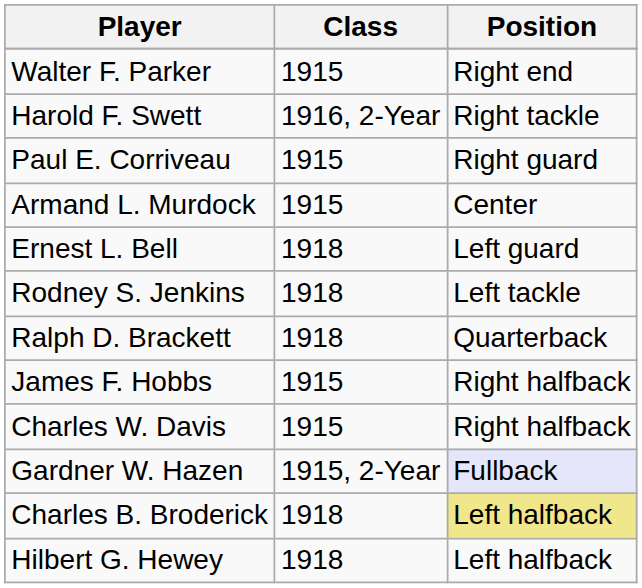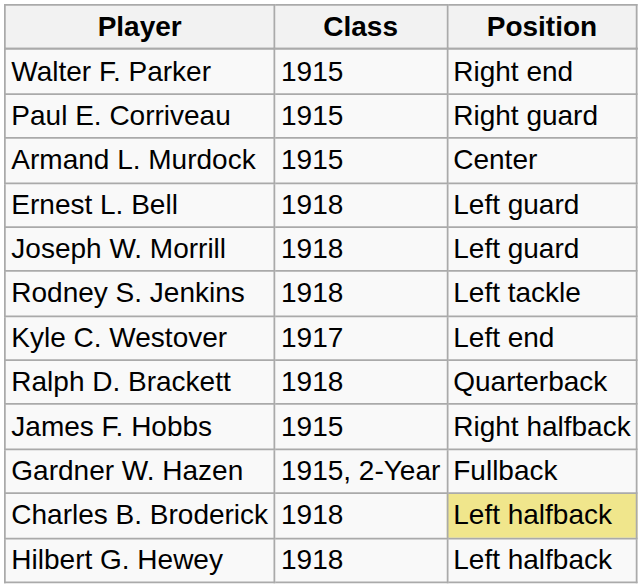 <table class="wikitable" style="text-align:Left">
 <tr>
 <th>Player</th>
 <th>Class</th>
 <th>Position</th>
 </tr>
 <tr>
 </tr>
 <tr>
 <td>Walter F. Parker</td>
 <td>1915</td>
 <td>Right end</td>
-</tr>
-<tr>
-<td>Harold F. Swett</td>
-<td>1916, 2-Year</td>
-<td>Right tackle</td>
 </tr>
 <tr>
 <td>Paul E. Corriveau</td>
 <td>1915</td>
 <td>Right guard</td>
 </tr>
 <tr>
 <td>Armand L. Murdock</td>
 <td>1915</td>
 <td>Center</td>
 </tr>
 <tr>
 <td>Ernest L. Bell</td>
 <td>1918</td>
 <td>Left guard</td>
 </tr>
 <tr>
+<td>Joseph W. Morrill</td>
+<td>1918</td>
+<td>Left guard</td>
+</tr>
+<tr>
 <td>Rodney S. Jenkins</td>
 <td>1918</td>
 <td>Left tackle</td>
+</tr>
+<tr>
+<td>Kyle C. Westover</td>
+<td>1917</td>
+<td>Left end</td>
 </tr>
 <tr>
 <td>Ralph D. Brackett</td>
 <td>1918</td>
 <td>Quarterback</td>
 </tr>
 <tr>
 <td>James F. Hobbs</td>
 <td>1915</td>
 <td>Right halfback</td>
 </tr>
 <tr>
-<td>Charles W. Davis</td>
-<td>1915</td>
-<td>Right halfback</td>
-</tr>
-<tr>
 <td>Gardner W. Hazen</td>
 <td>1915, 2-Year</td>
-<td style="background: lavender;">Fullback</td>
+<td>Fullback</td>
 </tr>
 <tr>
 <td>Charles B. Broderick</td>
 <td>1918</td>
 <td style="background: khaki;">Left halfback</td>
 </tr>
 <tr>
 <td>Hilbert G. Hewey</td>
 <td>1918</td>
 <td>Left halfback</td>
 </tr>
 </table>
